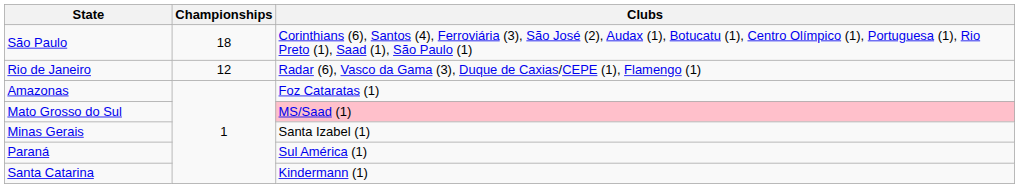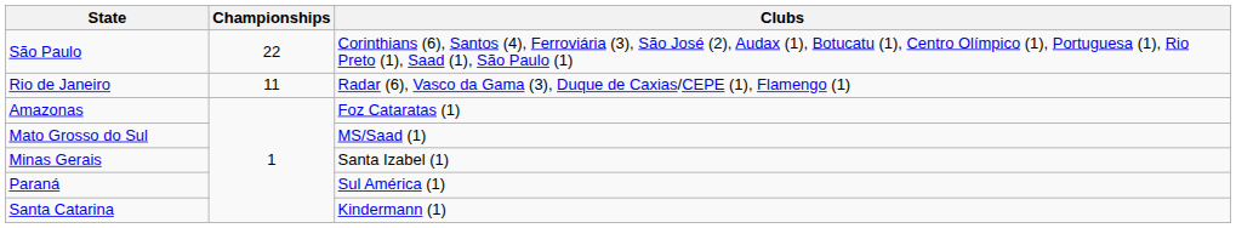 <table class="wikitable">
 <tr>
 <th width=200>State</th>
 <th width=70>Championships</th>
 <th>Clubs</th>
 </tr>
 <tr>
 <td> <a href='#'>São Paulo</a></td>
-<td align=center>18</td>
+<td align=center>22</td>
 <td><a href='#'>Corinthians</a> (6), <a href='#'>Santos</a> (4), <a href='#'>Ferroviária</a> (3), <a href='#'>São José</a> (2), <a href='#'>Audax</a> (1), <a href='#'>Botucatu</a> (1), <a href='#'>Centro Olímpico</a> (1), <a href='#'>Portuguesa</a> (1), <a href='#'>Rio Preto</a> (1), <a href='#'>Saad</a> (1), <a href='#'>São Paulo</a> (1)</td>
 </tr>
 <tr>
 <td> <a href='#'>Rio de Janeiro</a></td>
-<td align=center>12</td>
+<td align=center>11</td>
 <td><a href='#'>Radar</a> (6), <a href='#'>Vasco da Gama</a> (3), <a href='#'>Duque de Caxias</a>/<a href='#'>CEPE</a> (1), <a href='#'>Flamengo</a> (1)</td>
 </tr>
 <tr>
 <td> <a href='#'>Amazonas</a></td>
 <td align=center rowspan=5>1</td>
 <td><a href='#'>Foz Cataratas</a> (1)</td>
 </tr>
 <tr>
 <td> <a href='#'>Mato Grosso do Sul</a></td>
-<td style="background: pink;"><a href='#'>MS/Saad</a> (1)</td>
+<td><a href='#'>MS/Saad</a> (1)</td>
 </tr>
 <tr>
 <td> <a href='#'>Minas Gerais</a></td>
 <td>Santa Izabel (1)</td>
 </tr>
 <tr>
 <td> <a href='#'>Paraná</a></td>
 <td><a href='#'>Sul América</a> (1)</td>
 </tr>
 <tr>
 <td> <a href='#'>Santa Catarina</a></td>
 <td><a href='#'>Kindermann</a> (1)</td>
 </tr>
 </table>
